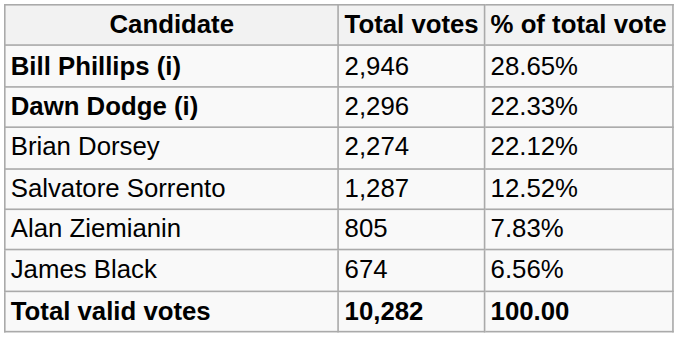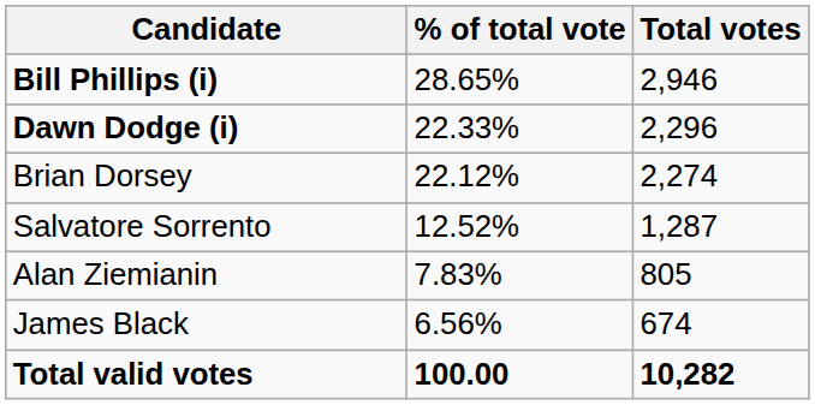 <table class="wikitable">
 <tr>
 <th bgcolor="#DDDDFF" width="200px">Candidate</th>
+<th bgcolor="#DDDDFF">% of total vote</th>
 <th bgcolor="#DDDDFF">Total votes</th>
-<th bgcolor="#DDDDFF">% of total vote</th>
 </tr>
 <tr>
 <td><strong>Bill Phillips (i)</strong></td>
+<td>28.65%</td>
 <td>2,946</td>
-<td>28.65%</td>
 </tr>
 <tr>
 <td><strong>Dawn Dodge (i)</strong></td>
+<td>22.33%</td>
 <td>2,296</td>
-<td>22.33%</td>
 </tr>
 <tr>
 <td>Brian Dorsey</td>
+<td>22.12%</td>
 <td>2,274</td>
-<td>22.12%</td>
 </tr>
 <tr>
 <td>Salvatore Sorrento</td>
+<td>12.52%</td>
 <td>1,287</td>
-<td>12.52%</td>
 </tr>
 <tr>
 <td>Alan Ziemianin</td>
+<td>7.83%</td>
 <td>805</td>
-<td>7.83%</td>
 </tr>
 <tr>
 <td>James Black</td>
+<td>6.56%</td>
 <td>674</td>
-<td>6.56%</td>
 </tr>
 <tr>
 <td><strong>Total valid votes</strong></td>
+<td><strong>100.00</strong></td>
 <td><strong>10,282</strong></td>
-<td><strong>100.00</strong></td>
 </tr>
 </table>
